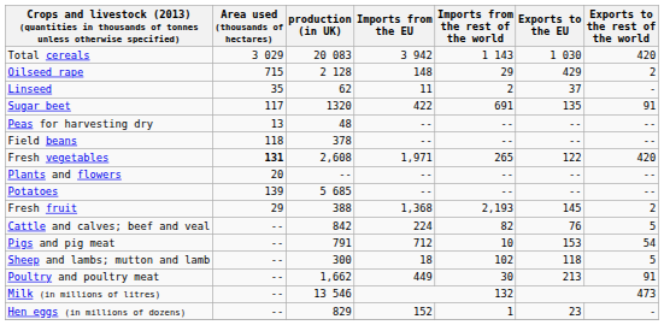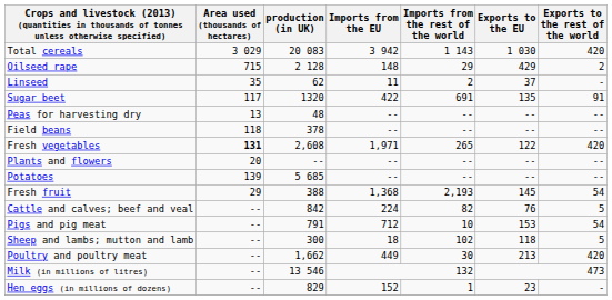 <table class="wikitable">
 <tr>
 <th>Crops and livestock (2013)<br><small> (quantities in thousands of tonnes <br>unless otherwise specified)</small></th>
 <th>Area used<br><small>(thousands of<br>hectares)</small></th>
 <th>production <br>(in UK)</th>
 <th>Imports from <br>the EU</th>
 <th>Imports from <br>the rest of <br>the world</th>
 <th>Exports to <br>the EU</th>
 <th>Exports to <br>the rest of <br>the world</th>
 </tr>
 <tr>
 <td>Total <a href='#'>cereals</a></td>
 <td style="text-align:right;">3 029</td>
 <td style="text-align:right;">20 083</td>
 <td style="text-align:right;">3 942</td>
 <td style="text-align:right;">1 143</td>
 <td style="text-align:right;">1 030</td>
 <td style="text-align:right;">420</td>
 </tr>
 <tr>
 <td><a href='#'>Oilseed rape</a></td>
 <td style="text-align:right;">715</td>
 <td style="text-align:right;">2 128</td>
 <td style="text-align:right;">148</td>
 <td style="text-align:right;">29</td>
 <td style="text-align:right;">429</td>
 <td style="text-align:right;">2</td>
 </tr>
 <tr>
 <td><a href='#'>Linseed</a></td>
 <td style="text-align:right;">35</td>
 <td style="text-align:right;">62</td>
 <td style="text-align:right;">11</td>
 <td style="text-align:right;">2</td>
 <td style="text-align:right;">37</td>
 <td style="text-align:right;">-</td>
 </tr>
 <tr>
 <td><a href='#'>Sugar beet</a></td>
 <td style="text-align:right;">117</td>
 <td style="text-align:right;">1320</td>
 <td style="text-align:right;">422</td>
 <td style="text-align:right;">691</td>
 <td style="text-align:right;">135</td>
 <td style="text-align:right;">91</td>
 </tr>
 <tr>
 <td><a href='#'>Peas</a> for harvesting dry</td>
 <td style="text-align:right;">13</td>
 <td style="text-align:right;">48</td>
 <td style="text-align:right;">--</td>
 <td style="text-align:right;">--</td>
 <td style="text-align:right;">--</td>
 <td style="text-align:right;">--</td>
 </tr>
 <tr>
 <td>Field <a href='#'>beans</a></td>
 <td style="text-align:right;">118</td>
 <td style="text-align:right;">378</td>
 <td style="text-align:right;">--</td>
 <td style="text-align:right;">--</td>
 <td style="text-align:right;">--</td>
 <td style="text-align:right;">--</td>
 </tr>
 <tr>
 <td>Fresh <a href='#'>vegetables</a></td>
 <td style="text-align:right;"><strong>131</strong></td>
 <td style="text-align:right;">2,608</td>
 <td style="text-align:right;">1,971</td>
 <td style="text-align:right;">265</td>
 <td style="text-align:right;">122</td>
 <td style="text-align:right;">420</td>
 </tr>
 <tr>
 <td><a href='#'>Plants</a> and <a href='#'>flowers</a></td>
 <td style="text-align:right;">20</td>
 <td style="text-align:right;">--</td>
 <td style="text-align:right;">--</td>
 <td style="text-align:right;">--</td>
 <td style="text-align:right;">--</td>
 <td style="text-align:right;">--</td>
 </tr>
 <tr>
 <td><a href='#'>Potatoes</a></td>
 <td style="text-align:right;">139</td>
 <td style="text-align:right;">5 685</td>
 <td style="text-align:right;">--</td>
 <td style="text-align:right;">--</td>
 <td style="text-align:right;">--</td>
 <td style="text-align:right;">--</td>
 </tr>
 <tr>
 <td>Fresh <a href='#'>fruit</a></td>
 <td style="text-align:right;">29</td>
 <td style="text-align:right;">388</td>
 <td style="text-align:right;">1,368</td>
 <td style="text-align:right;">2,193</td>
 <td style="text-align:right;">145</td>
-<td style="text-align:right;">2</td>
+<td style="text-align:right;">54</td>
 </tr>
 <tr>
 <td><a href='#'>Cattle</a> and calves; beef and veal</td>
 <td style="text-align:right;">--</td>
 <td style="text-align:right;">842</td>
 <td style="text-align:right;">224</td>
 <td style="text-align:right;">82</td>
 <td style="text-align:right;">76</td>
 <td style="text-align:right;">5</td>
 </tr>
 <tr>
 <td><a href='#'>Pigs</a> and pig meat</td>
 <td style="text-align:right;">--</td>
 <td style="text-align:right;">791</td>
 <td style="text-align:right;">712</td>
 <td style="text-align:right;">10</td>
 <td style="text-align:right;">153</td>
 <td style="text-align:right;">54</td>
 </tr>
 <tr>
 <td><a href='#'>Sheep</a> and lambs; mutton and lamb</td>
 <td style="text-align:right;">--</td>
 <td style="text-align:right;">300</td>
 <td style="text-align:right;">18</td>
 <td style="text-align:right;">102</td>
 <td style="text-align:right;">118</td>
 <td style="text-align:right;">5</td>
 </tr>
 <tr>
 <td><a href='#'>Poultry</a> and poultry meat</td>
 <td style="text-align:right;">--</td>
 <td style="text-align:right;">1,662</td>
 <td style="text-align:right;">449</td>
 <td style="text-align:right;">30</td>
 <td style="text-align:right;">213</td>
-<td style="text-align:right;">91</td>
+<td style="text-align:right;">420</td>
 </tr>
 <tr>
 <td><a href='#'>Milk</a> <small>(in millions of litres)</small></td>
 <td style="text-align:right;">--</td>
 <td style="text-align:right;">13 546</td>
 <td style="text-align:right;" colspan=2>132</td>
 <td style="text-align:right;" colspan=2>473</td>
 </tr>
 <tr>
 <td><a href='#'>Hen eggs</a> <small>(in millions of dozens)</small></td>
 <td style="text-align:right;">--</td>
 <td style="text-align:right;">829</td>
 <td style="text-align:right;">152</td>
 <td style="text-align:right;">1</td>
 <td style="text-align:right;">23</td>
 <td style="text-align:right;">-</td>
 </tr>
 <tr>
 </tr>
 </table>
